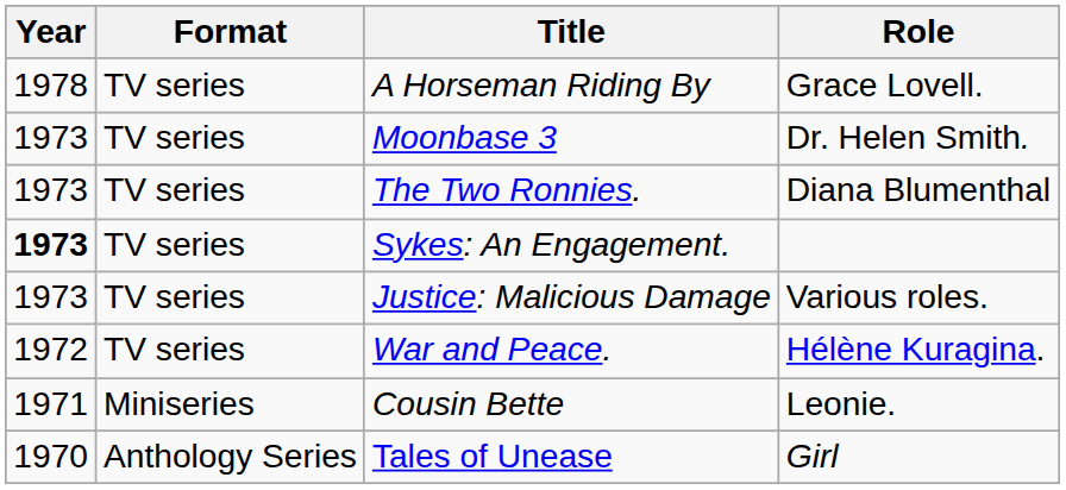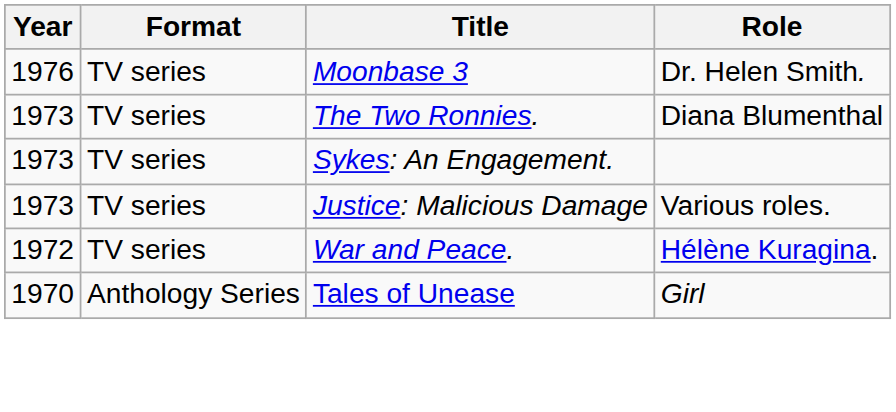 <table class="wikitable">
 <tr>
 <th>Year</th>
 <th>Format</th>
 <th>Title</th>
 <th>Role</th>
 </tr>
 <tr>
-<td>1978</td>
-<td>TV series</td>
-<td><em>A Horseman Riding By</em></td>
-<td>Grace Lovell.</td>
-</tr>
-<tr>
-<td>1973</td>
+<td>1976</td>
 <td>TV series</td>
 <td><em><a href='#'>Moonbase 3</a></em></td>
 <td>Dr. Helen Smith<em>.</em></td>
 </tr>
 <tr>
 <td>1973</td>
 <td>TV series</td>
 <td><em><a href='#'>The Two Ronnies</a>.</em></td>
 <td>Diana Blumenthal</td>
 </tr>
 <tr>
-<td><strong>1973</strong></td>
+<td>1973</td>
 <td>TV series</td>
 <td><em><a href='#'>Sykes</a>: An Engagement.</em></td>
 <td></td>
 </tr>
 <tr>
 <td>1973</td>
 <td>TV series</td>
 <td><em><a href='#'>Justice</a>: Malicious Damage</em></td>
 <td>Various roles.</td>
 </tr>
 <tr>
 <td>1972</td>
 <td>TV series</td>
 <td><em><a href='#'>War and Peace</a>.</em></td>
 <td><a href='#'>Hélène Kuragina</a>.</td>
 </tr>
 <tr>
-<td>1971</td>
-<td>Miniseries</td>
-<td><em>Cousin Bette</em></td>
-<td>Leonie.</td>
-</tr>
-<tr>
 <td>1970</td>
 <td>Anthology Series</td>
 <td><a href='#'>Tales of Unease</a></td>
 <td><em>Girl</em></td>
 </tr>
 </table>
